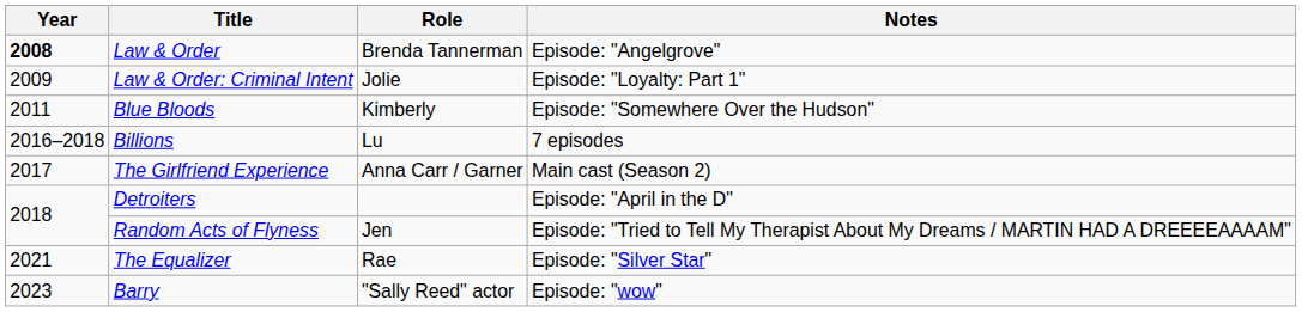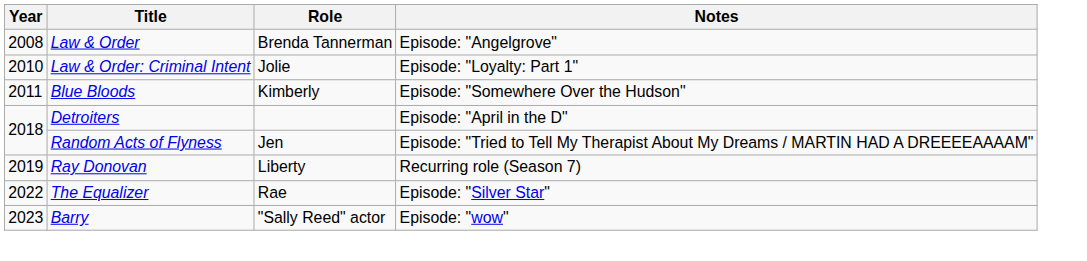 <table class="wikitable plainrowheaders sortable" style="margin-right: 0;">
 <tr>
 <th scope="col">Year</th>
 <th scope="col">Title</th>
 <th scope="col">Role</th>
 <th scope="col" class="unsortable">Notes</th>
 </tr>
 <tr>
-<td><strong>2008</strong></td>
+<td>2008</td>
 <td><em><a href='#'>Law & Order</a></em></td>
 <td>Brenda Tannerman</td>
 <td>Episode: "Angelgrove"</td>
 </tr>
 <tr>
-<td>2009</td>
+<td>2010</td>
 <td><em><a href='#'>Law & Order: Criminal Intent</a></em></td>
 <td>Jolie</td>
 <td>Episode: "Loyalty: Part 1"</td>
 </tr>
 <tr>
 <td>2011</td>
 <td><em><a href='#'>Blue Bloods</a></em></td>
 <td>Kimberly</td>
 <td>Episode: "Somewhere Over the Hudson"</td>
-</tr>
-<tr>
-<td>2016–2018</td>
-<td><em><a href='#'>Billions</a></em></td>
-<td>Lu</td>
-<td>7 episodes</td>
-</tr>
-<tr>
-<td>2017</td>
-<td data-sort-value="Girlfriend Experience, The"><em><a href='#'>The Girlfriend Experience</a></em></td>
-<td>Anna Carr / Garner</td>
-<td>Main cast (Season 2)</td>
 </tr>
 <tr>
 <td rowspan=2>2018</td>
 <td><em><a href='#'>Detroiters</a></em></td>
 <td></td>
 <td>Episode: "April in the D"</td>
 </tr>
 <tr>
 <td><em><a href='#'>Random Acts of Flyness</a></em></td>
 <td>Jen</td>
 <td>Episode: "Tried to Tell My Therapist About My Dreams / MARTIN HAD A DREEEEAAAAM"</td>
 </tr>
 <tr>
-<td>2021</td>
+<td>2019</td>
+<td><em><a href='#'>Ray Donovan</a></em></td>
+<td>Liberty</td>
+<td>Recurring role (Season 7)</td>
+</tr>
+<tr>
+<td>2022</td>
 <td data-sort-value="Equalizer, The"><em><a href='#'>The Equalizer</a></em></td>
 <td>Rae</td>
 <td>Episode: "<a href='#'>Silver Star</a>"</td>
 </tr>
 <tr>
 <td>2023</td>
 <td><em><a href='#'>Barry</a></em></td>
 <td>"Sally Reed" actor</td>
 <td>Episode: "<a href='#'>wow</a>"</td>
 </tr>
 </table>
